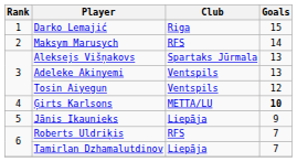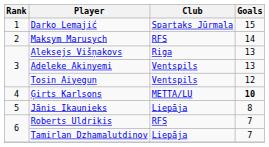 <table class="wikitable" style="text-align:center">
 <tr>
 <th>Rank</th>
 <th>Player</th>
 <th>Club</th>
 <th>Goals</th>
 </tr>
 <tr>
 <td>1</td>
 <td align="left"> <a href='#'>Darko Lemajić</a></td>
-<td align="left"><a href='#'>Riga</a></td>
+<td align="left"><a href='#'>Spartaks Jūrmala</a></td>
 <td>15</td>
 </tr>
 <tr>
 <td>2</td>
 <td align="left"> <a href='#'>Maksym Marusych</a></td>
 <td align="left"><a href='#'>RFS</a></td>
 <td>14</td>
 </tr>
 <tr>
 <td rowspan=3>3</td>
 <td align="left"> <a href='#'>Aleksejs Višņakovs</a></td>
-<td align="left"><a href='#'>Spartaks Jūrmala</a></td>
+<td align="left"><a href='#'>Riga</a></td>
 <td>13</td>
 </tr>
 <tr>
 <td align="left"> <a href='#'>Adeleke Akinyemi</a></td>
 <td align="left"><a href='#'>Ventspils</a></td>
 <td>13</td>
 </tr>
 <tr>
 <td align="left"> <a href='#'>Tosin Aiyegun</a></td>
 <td align="left"><a href='#'>Ventspils</a></td>
 <td>12</td>
 </tr>
 <tr>
 <td>4</td>
 <td align="left"> <a href='#'>Ģirts Karlsons</a></td>
 <td align="left"><a href='#'>METTA/LU</a></td>
 <td><strong>10</strong></td>
 </tr>
 <tr>
 <td>5</td>
 <td align="left"> <a href='#'>Jānis Ikaunieks</a></td>
 <td align="left"><a href='#'>Liepāja</a></td>
-<td>9</td>
+<td>8</td>
 </tr>
 <tr>
 <td rowspan=2>6</td>
 <td align="left"> <a href='#'>Roberts Uldriķis</a></td>
 <td align="left"><a href='#'>RFS</a></td>
 <td>7</td>
 </tr>
 <tr>
 <td align="left"> <a href='#'>Tamirlan Dzhamalutdinov</a></td>
 <td align="left"><a href='#'>Liepāja</a></td>
 <td>7</td>
 </tr>
 <tr>
 </tr>
 </table>
